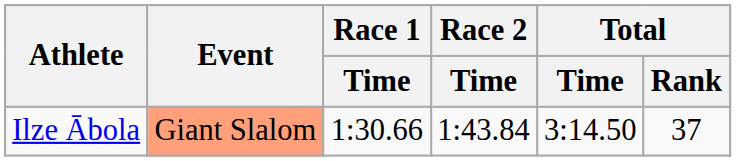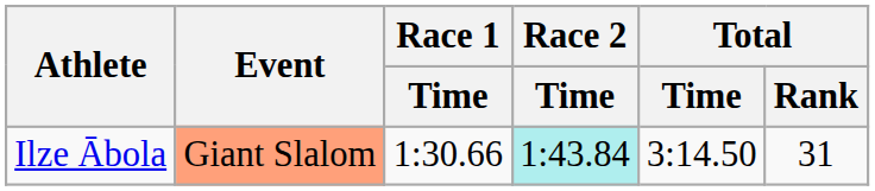 <table class="wikitable" style="font-size:90%">
 <tr>
 <th rowspan="2">Athlete</th>
 <th rowspan="2">Event</th>
 <th>Race 1</th>
 <th>Race 2</th>
 <th colspan="2">Total</th>
 </tr>
 <tr>
 <th>Time</th>
 <th>Time</th>
 <th>Time</th>
 <th>Rank</th>
 </tr>
 <tr>
 <td><a href='#'>Ilze Ābola</a></td>
 <td style="background: lightsalmon;">Giant Slalom</td>
 <td align="center">1:30.66</td>
-<td align="center">1:43.84</td>
+<td align="center" style="background: paleturquoise;">1:43.84</td>
 <td align="center">3:14.50</td>
-<td align="center">37</td>
+<td align="center">31</td>
 </tr>
 </table>
